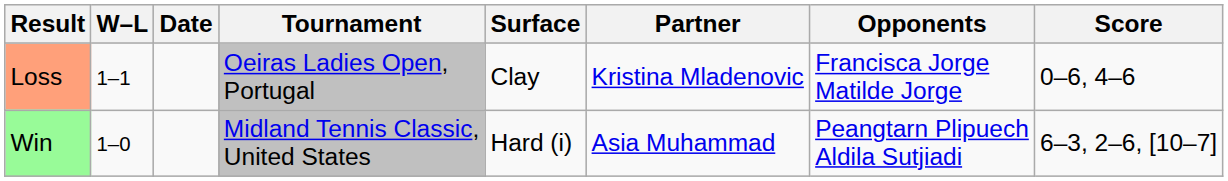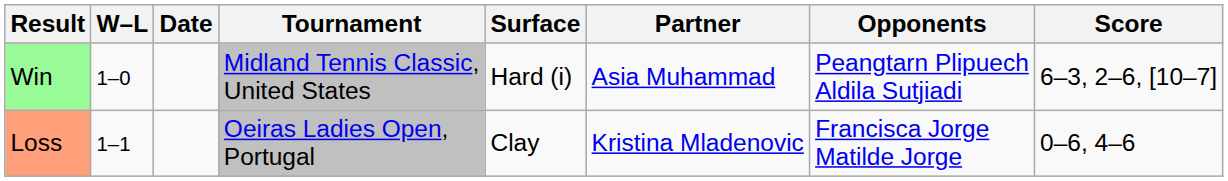 <table class="sortable wikitable">
 <tr>
 <th>Result</th>
 <th class="unsortable">W–L</th>
 <th>Date</th>
 <th>Tournament</th>
 <th>Surface</th>
 <th>Partner</th>
 <th>Opponents</th>
 <th class="unsortable">Score</th>
 </tr>
 <tr>
+<td style="background:#98fb98;">Win</td>
+<td><small>1–0</small></td>
+<td><a href='#'></a></td>
+<td bgcolor=silver><a href='#'>Midland Tennis Classic</a>, <br>United States</td>
+<td>Hard (i)</td>
+<td> <a href='#'>Asia Muhammad</a></td>
+<td> <a href='#'>Peangtarn Plipuech</a> <br>  <a href='#'>Aldila Sutjiadi</a></td>
+<td>6–3, 2–6, [10–7]</td>
+</tr>
+<tr>
 <td bgcolor=FFA07A>Loss</td>
 <td><small>1–1</small></td>
 <td><a href='#'></a></td>
 <td style="background:silver;"><a href='#'>Oeiras Ladies Open</a>, <br>Portugal</td>
 <td>Clay</td>
 <td> <a href='#'>Kristina Mladenovic</a></td>
 <td> <a href='#'>Francisca Jorge</a> <br>  <a href='#'>Matilde Jorge</a></td>
 <td>0–6, 4–6</td>
 </tr>
-<tr>
-<td style="background:#98fb98;">Win</td>
-<td><small>1–0</small></td>
-<td><a href='#'></a></td>
-<td bgcolor=silver><a href='#'>Midland Tennis Classic</a>, <br>United States</td>
-<td>Hard (i)</td>
-<td> <a href='#'>Asia Muhammad</a></td>
-<td> <a href='#'>Peangtarn Plipuech</a> <br>  <a href='#'>Aldila Sutjiadi</a></td>
-<td>6–3, 2–6, [10–7]</td>
-</tr>
 </table>
